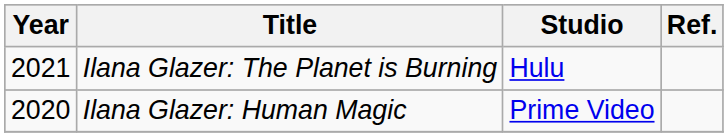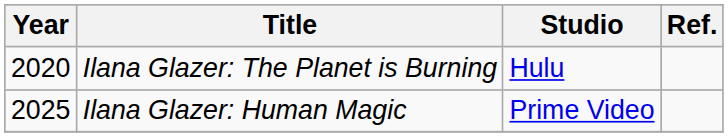 <table class="wikitable unsortable">
 <tr>
 <th scope="col">Year</th>
 <th scope="col">Title</th>
 <th scope="col">Studio</th>
 <th scope="col" class="unsortable">Ref.</th>
 </tr>
 <tr>
-<td>2021</td>
+<td>2020</td>
 <td><em>Ilana Glazer: The Planet is Burning</em></td>
 <td><a href='#'>Hulu</a></td>
 <td></td>
 </tr>
 <tr>
-<td>2020</td>
+<td>2025</td>
 <td><em>Ilana Glazer: Human Magic</em></td>
 <td><a href='#'>Prime Video</a></td>
 <td></td>
 </tr>
 <tr>
 </tr>
 </table>
